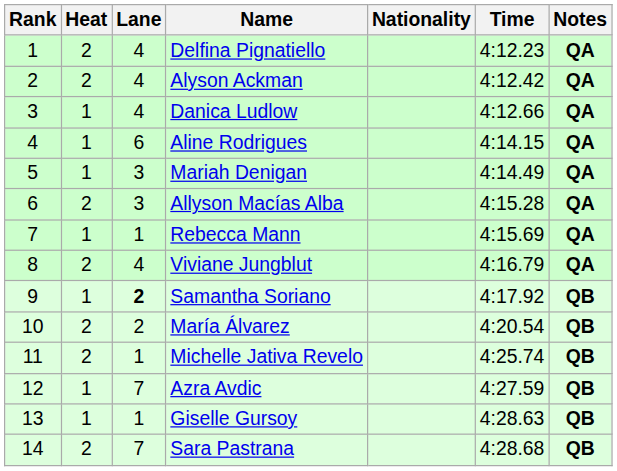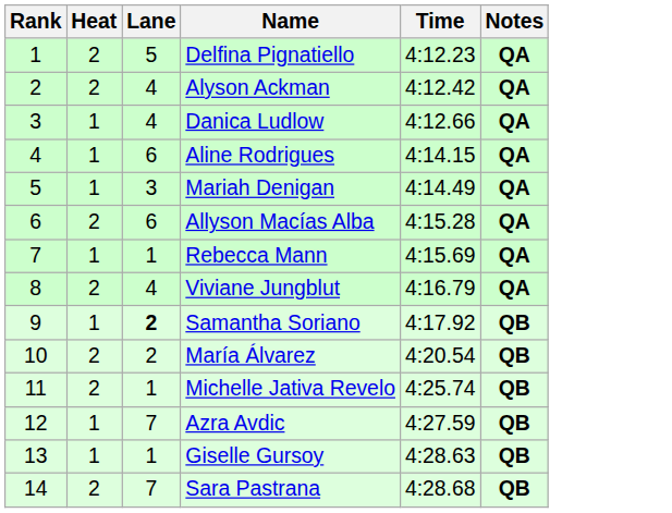 <table class="wikitable sortable" style="text-align:center">
 <tr>
 <th>Rank</th>
 <th>Heat</th>
 <th>Lane</th>
 <th>Name</th>
-<th>Nationality</th>
 <th>Time</th>
 <th>Notes</th>
 </tr>
 <tr bgcolor=ccffcc>
 <td>1</td>
 <td>2</td>
-<td>4</td>
+<td>5</td>
 <td align=left><a href='#'>Delfina Pignatiello</a></td>
-<td align=left></td>
 <td>4:12.23</td>
 <td><strong>QA</strong></td>
 </tr>
 <tr bgcolor=ccffcc>
 <td>2</td>
 <td>2</td>
 <td>4</td>
 <td align=left><a href='#'>Alyson Ackman</a></td>
-<td align=left></td>
 <td>4:12.42</td>
 <td><strong>QA</strong></td>
 </tr>
 <tr bgcolor=ccffcc>
 <td>3</td>
 <td>1</td>
 <td>4</td>
 <td align=left><a href='#'>Danica Ludlow</a></td>
-<td align=left></td>
 <td>4:12.66</td>
 <td><strong>QA</strong></td>
 </tr>
 <tr bgcolor=ccffcc>
 <td>4</td>
 <td>1</td>
 <td>6</td>
 <td align=left><a href='#'>Aline Rodrigues</a></td>
-<td align=left></td>
 <td>4:14.15</td>
 <td><strong>QA</strong></td>
 </tr>
 <tr bgcolor=ccffcc>
 <td>5</td>
 <td>1</td>
 <td>3</td>
 <td align=left><a href='#'>Mariah Denigan</a></td>
-<td align=left></td>
 <td>4:14.49</td>
 <td><strong>QA</strong></td>
 </tr>
 <tr bgcolor=ccffcc>
 <td>6</td>
 <td>2</td>
-<td>3</td>
+<td>6</td>
 <td align=left><a href='#'>Allyson Macías Alba</a></td>
-<td align=left></td>
 <td>4:15.28</td>
 <td><strong>QA</strong></td>
 </tr>
 <tr bgcolor=ccffcc>
 <td>7</td>
 <td>1</td>
 <td>1</td>
 <td align=left><a href='#'>Rebecca Mann</a></td>
-<td align=left></td>
 <td>4:15.69</td>
 <td><strong>QA</strong></td>
 </tr>
 <tr bgcolor=ccffcc>
 <td>8</td>
 <td>2</td>
 <td>4</td>
 <td align=left><a href='#'>Viviane Jungblut</a></td>
-<td align=left></td>
 <td>4:16.79</td>
 <td><strong>QA</strong></td>
 </tr>
 <tr bgcolor=ddffdd>
 <td>9</td>
 <td>1</td>
 <td><strong>2</strong></td>
 <td align=left><a href='#'>Samantha Soriano</a></td>
-<td align=left></td>
 <td>4:17.92</td>
 <td><strong>QB</strong></td>
 </tr>
 <tr bgcolor=ddffdd>
 <td>10</td>
 <td>2</td>
 <td>2</td>
 <td align=left><a href='#'>María Álvarez</a></td>
-<td align=left></td>
 <td>4:20.54</td>
 <td><strong>QB</strong></td>
 </tr>
 <tr bgcolor=ddffdd>
 <td>11</td>
 <td>2</td>
 <td>1</td>
 <td align=left><a href='#'>Michelle Jativa Revelo</a></td>
-<td align=left></td>
 <td>4:25.74</td>
 <td><strong>QB</strong></td>
 </tr>
 <tr bgcolor=ddffdd>
 <td>12</td>
 <td>1</td>
 <td>7</td>
 <td align=left><a href='#'>Azra Avdic</a></td>
-<td align=left></td>
 <td>4:27.59</td>
 <td><strong>QB</strong></td>
 </tr>
 <tr bgcolor=ddffdd>
 <td>13</td>
 <td>1</td>
 <td>1</td>
 <td align=left><a href='#'>Giselle Gursoy</a></td>
-<td align=left></td>
 <td>4:28.63</td>
 <td><strong>QB</strong></td>
 </tr>
 <tr bgcolor=ddffdd>
 <td>14</td>
 <td>2</td>
 <td>7</td>
 <td align=left><a href='#'>Sara Pastrana</a></td>
-<td align=left></td>
 <td>4:28.68</td>
 <td><strong>QB</strong></td>
 </tr>
 </table>
